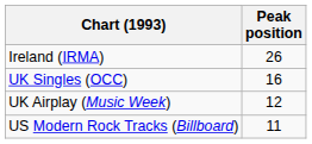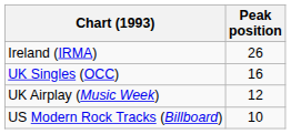 <table class="wikitable sortable">
 <tr>
 <th>Chart (1993)</th>
 <th>Peak<br>position</th>
 </tr>
 <tr>
 <td>Ireland (<a href='#'>IRMA</a>)</td>
 <td align="center">26</td>
 </tr>
 <tr>
 <td><a href='#'>UK Singles</a> (<a href='#'>OCC</a>)</td>
 <td align="center">16</td>
 </tr>
 <tr>
 <td>UK Airplay (<em><a href='#'>Music Week</a></em>)</td>
 <td align="center">12</td>
 </tr>
 <tr>
 <td>US <a href='#'>Modern Rock Tracks</a> (<em><a href='#'>Billboard</a></em>)</td>
-<td align="center">11</td>
+<td align="center">10</td>
 </tr>
 </table>
